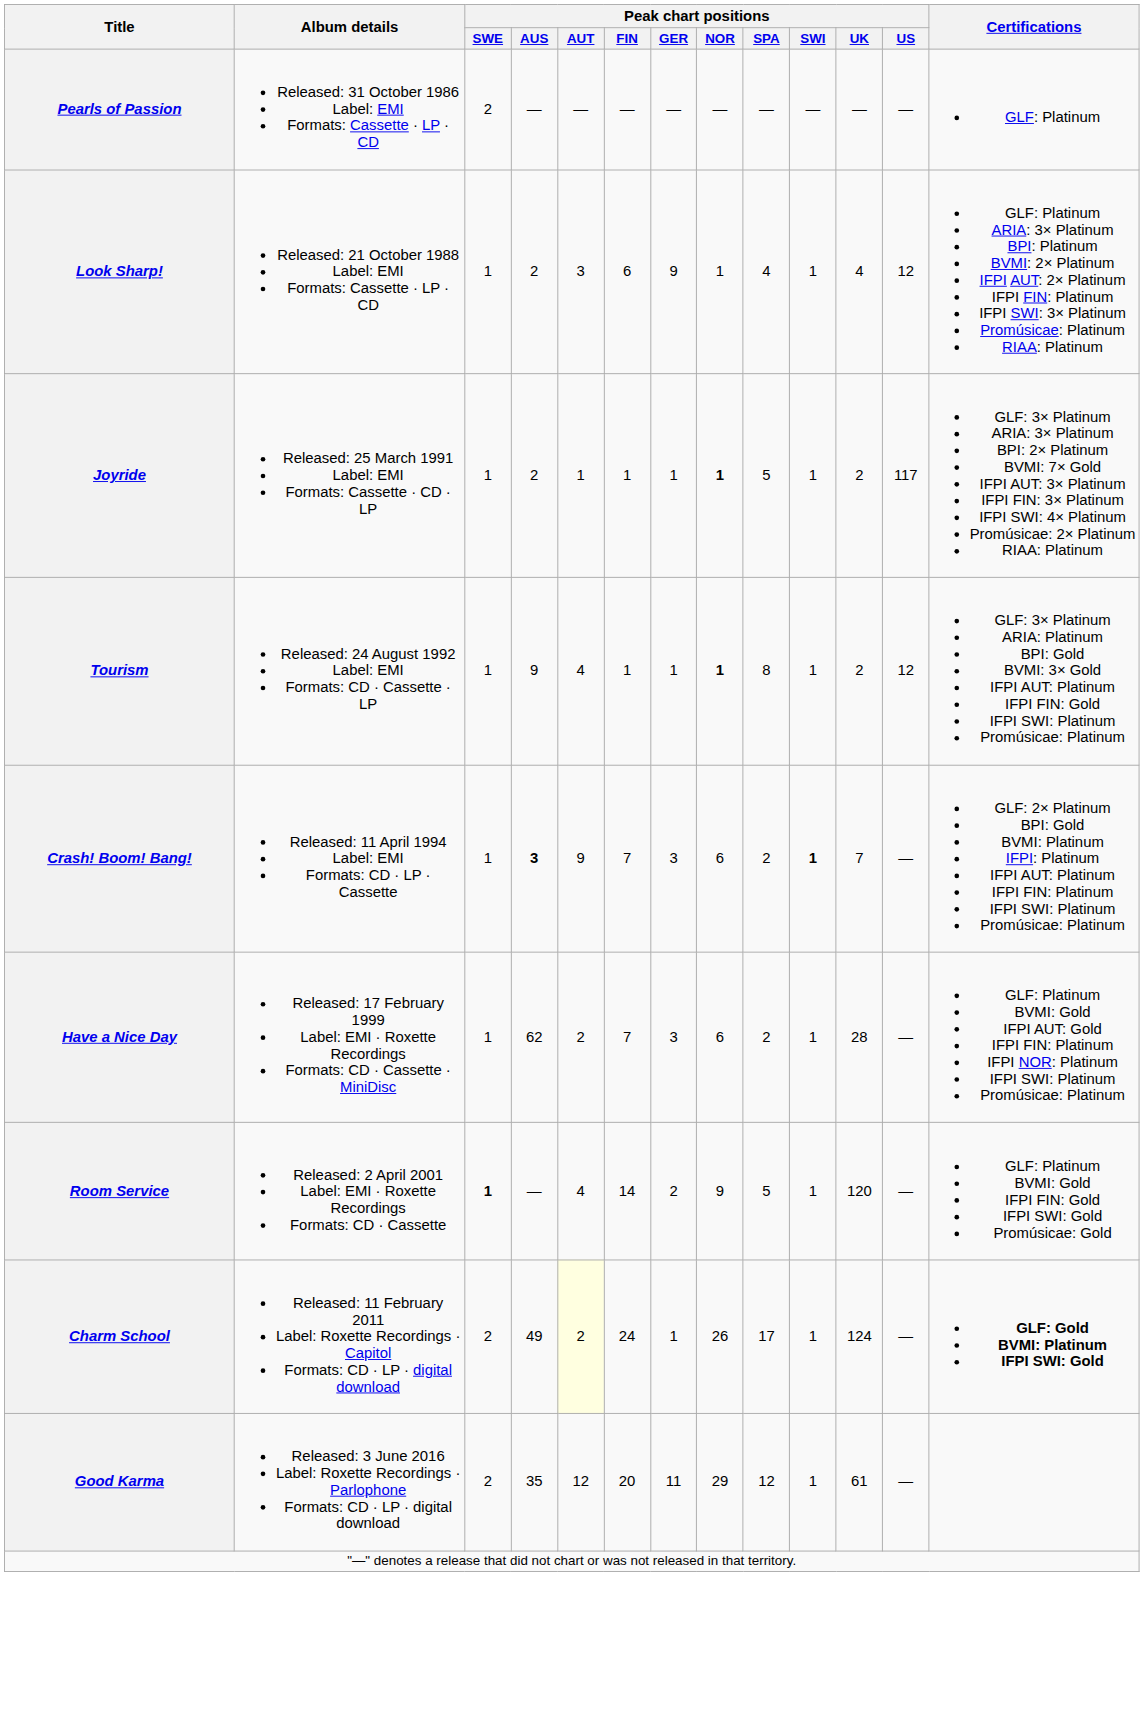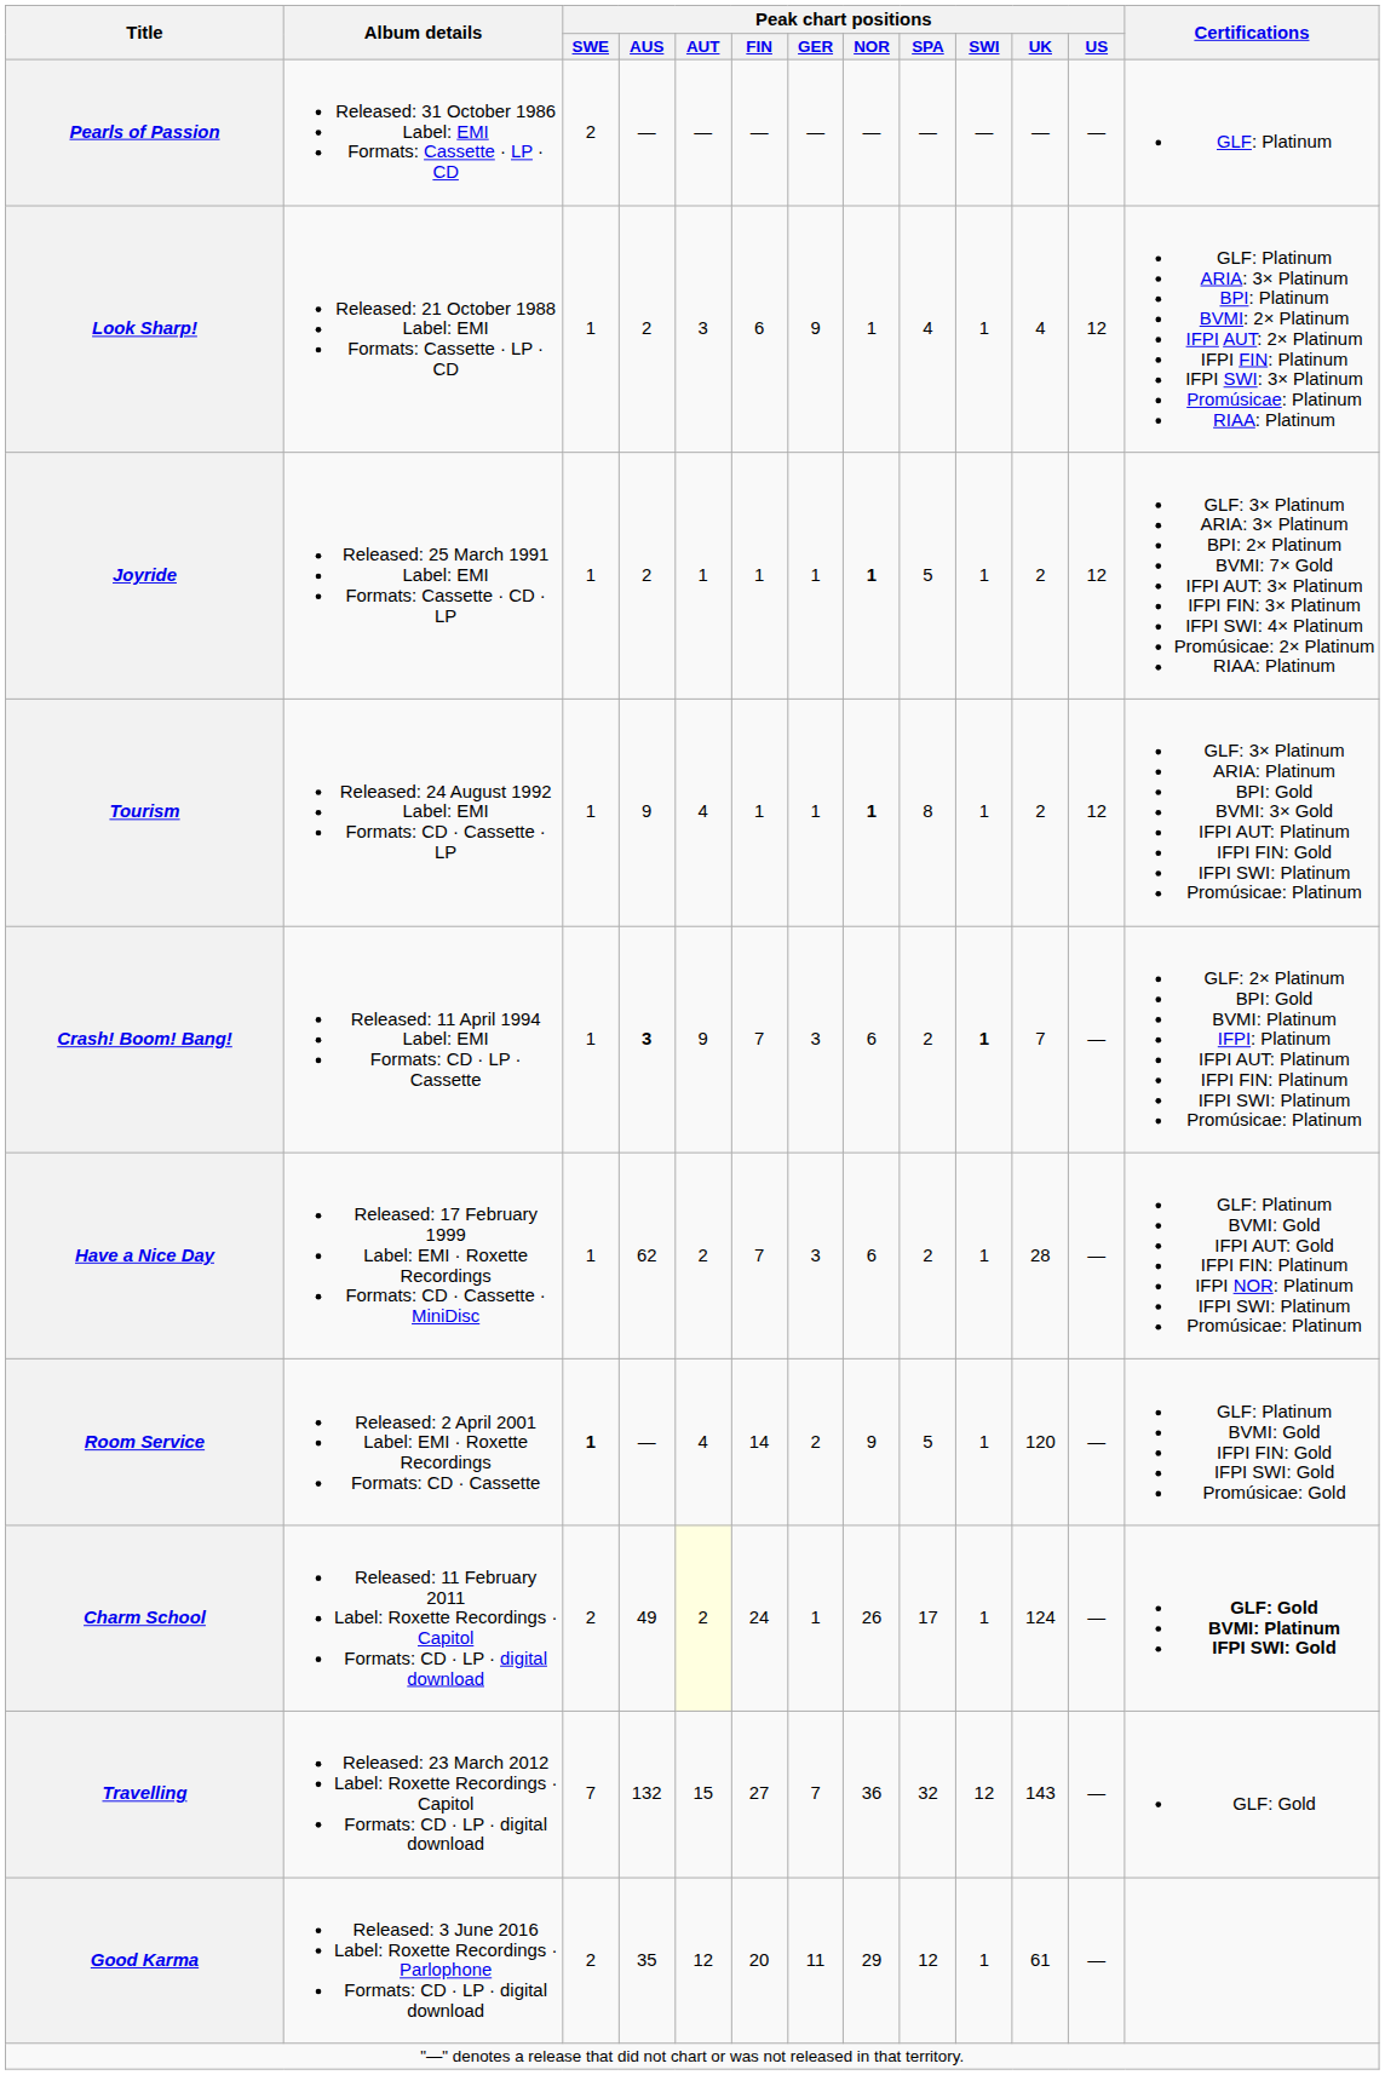 <table class="wikitable plainrowheaders" style="text-align:center;" border="1">
 <tr>
 <th scope="col" rowspan="2" style="width:15em;">Title</th>
 <th scope="col" rowspan="2" style="width:15em;">Album details</th>
 <th scope="col" colspan="10">Peak chart positions</th>
 <th scope="col" rowspan="2"><a href='#'>Certifications</a></th>
 </tr>
 <tr>
 <th scope="col" style="width:3em;font-size:90%;"><a href='#'>SWE</a><br></th>
 <th scope="col" style="width:3em;font-size:90%;"><a href='#'>AUS</a><br></th>
 <th scope="col" style="width:3em;font-size:90%;"><a href='#'>AUT</a><br></th>
 <th scope="col" style="width:3em;font-size:90%;"><a href='#'>FIN</a><br></th>
 <th scope="col" style="width:3em;font-size:90%;"><a href='#'>GER</a><br></th>
 <th scope="col" style="width:3em;font-size:90%;"><a href='#'>NOR</a><br></th>
 <th scope="col" style="width:3em;font-size:90%;"><a href='#'>SPA</a><br></th>
 <th scope="col" style="width:3em;font-size:90%;"><a href='#'>SWI</a><br></th>
 <th scope="col" style="width:3em;font-size:90%;"><a href='#'>UK</a><br></th>
 <th scope="col" style="width:3em;font-size:90%;"><a href='#'>US</a><br></th>
 </tr>
 <tr>
 <th scope="row"><em><a href='#'>Pearls of Passion</a></em></th>
 <td><br><ul><li>Released: 31 October 1986</li><li>Label: <a href='#'>EMI</a></li><li>Formats: <a href='#'>Cassette</a> · <a href='#'>LP</a> · <a href='#'>CD</a></li></ul></td>
 <td>2</td>
 <td>—</td>
 <td>—</td>
 <td>—</td>
 <td>—</td>
 <td>—</td>
 <td>—</td>
 <td>—</td>
 <td>—</td>
 <td>—</td>
 <td><br><ul><li><a href='#'>GLF</a>: Platinum</li></ul></td>
 </tr>
 <tr>
 <th scope="row"><em><a href='#'>Look Sharp!</a></em></th>
 <td><br><ul><li>Released: 21 October 1988</li><li>Label: EMI</li><li>Formats: Cassette · LP · CD</li></ul></td>
 <td>1</td>
 <td>2</td>
 <td>3</td>
 <td>6</td>
 <td>9</td>
 <td>1</td>
 <td>4</td>
 <td>1</td>
 <td>4</td>
 <td>12</td>
 <td><br><ul><li>GLF: Platinum</li><li><a href='#'>ARIA</a>: 3× Platinum</li><li><a href='#'>BPI</a>: Platinum</li><li><a href='#'>BVMI</a>: 2× Platinum</li><li><a href='#'>IFPI</a> <a href='#'>AUT</a>: 2× Platinum</li><li>IFPI <a href='#'>FIN</a>: Platinum</li><li>IFPI <a href='#'>SWI</a>: 3× Platinum</li><li><a href='#'>Promúsicae</a>: Platinum</li><li><a href='#'>RIAA</a>: Platinum</li></ul></td>
 </tr>
 <tr>
 <th scope="row"><em><a href='#'>Joyride</a></em></th>
 <td><br><ul><li>Released: 25 March 1991</li><li>Label: EMI</li><li>Formats: Cassette · CD · LP</li></ul></td>
 <td>1</td>
 <td>2</td>
 <td>1</td>
 <td>1</td>
 <td>1</td>
 <td><strong>1</strong></td>
 <td>5</td>
 <td>1</td>
 <td>2</td>
-<td>117</td>
+<td>12</td>
 <td><br><ul><li>GLF: 3× Platinum</li><li>ARIA: 3× Platinum</li><li>BPI: 2× Platinum</li><li>BVMI: 7× Gold</li><li>IFPI AUT: 3× Platinum</li><li>IFPI FIN: 3× Platinum</li><li>IFPI SWI: 4× Platinum</li><li>Promúsicae: 2× Platinum</li><li>RIAA: Platinum</li></ul></td>
 </tr>
 <tr>
 <th scope="row"><em><a href='#'>Tourism</a></em></th>
 <td><br><ul><li>Released: 24 August 1992</li><li>Label: EMI</li><li>Formats: CD · Cassette · LP</li></ul></td>
 <td>1</td>
 <td>9</td>
 <td>4</td>
 <td>1</td>
 <td>1</td>
 <td><strong>1</strong></td>
 <td>8</td>
 <td>1</td>
 <td>2</td>
 <td>12</td>
 <td><br><ul><li>GLF: 3× Platinum</li><li>ARIA: Platinum</li><li>BPI: Gold</li><li>BVMI: 3× Gold</li><li>IFPI AUT: Platinum</li><li>IFPI FIN: Gold</li><li>IFPI SWI: Platinum</li><li>Promúsicae: Platinum</li></ul></td>
 </tr>
 <tr>
 <th scope="row"><em><a href='#'>Crash! Boom! Bang!</a></em></th>
 <td><br><ul><li>Released: 11 April 1994</li><li>Label: EMI</li><li>Formats: CD · LP · Cassette</li></ul></td>
 <td>1</td>
 <td><strong>3</strong></td>
 <td>9</td>
 <td>7</td>
 <td>3</td>
 <td>6</td>
 <td>2</td>
 <td><strong>1</strong></td>
 <td>7</td>
 <td>—</td>
 <td><br><ul><li>GLF: 2× Platinum</li><li>BPI: Gold</li><li>BVMI: Platinum</li><li><a href='#'>IFPI</a>: Platinum</li><li>IFPI AUT: Platinum</li><li>IFPI FIN: Platinum</li><li>IFPI SWI: Platinum</li><li>Promúsicae: Platinum</li></ul></td>
 </tr>
 <tr>
 <th scope="row"><em><a href='#'>Have a Nice Day</a></em></th>
 <td><br><ul><li>Released: 17 February 1999</li><li>Label: EMI · Roxette Recordings</li><li>Formats: CD · Cassette · <a href='#'>MiniDisc</a></li></ul></td>
 <td>1</td>
 <td>62</td>
 <td>2</td>
 <td>7</td>
 <td>3</td>
 <td>6</td>
 <td>2</td>
 <td>1</td>
 <td>28</td>
 <td>—</td>
 <td><br><ul><li>GLF: Platinum</li><li>BVMI: Gold</li><li>IFPI AUT: Gold</li><li>IFPI FIN: Platinum</li><li>IFPI <a href='#'>NOR</a>: Platinum</li><li>IFPI SWI: Platinum</li><li>Promúsicae: Platinum</li></ul></td>
 </tr>
 <tr>
 <th scope="row"><em><a href='#'>Room Service</a></em></th>
 <td><br><ul><li>Released: 2 April 2001</li><li>Label: EMI · Roxette Recordings</li><li>Formats: CD · Cassette</li></ul></td>
 <td><strong>1</strong></td>
 <td>—</td>
 <td>4</td>
 <td>14</td>
 <td>2</td>
 <td>9</td>
 <td>5</td>
 <td>1</td>
 <td>120</td>
 <td>—</td>
 <td><br><ul><li>GLF: Platinum</li><li>BVMI: Gold</li><li>IFPI FIN: Gold</li><li>IFPI SWI: Gold</li><li>Promúsicae: Gold</li></ul></td>
 </tr>
 <tr>
 <th scope="row"><em><a href='#'>Charm School</a></em></th>
 <td><br><ul><li>Released: 11 February 2011</li><li>Label: Roxette Recordings · <a href='#'>Capitol</a></li><li>Formats: CD · LP · <a href='#'>digital download</a></li></ul></td>
 <td>2</td>
 <td>49</td>
 <td style="background: lightyellow;">2</td>
 <td>24</td>
 <td>1</td>
 <td>26</td>
 <td>17</td>
 <td>1</td>
 <td>124</td>
 <td>—</td>
 <td><strong><br><ul><li>GLF: Gold</li><li>BVMI: Platinum</li><li>IFPI SWI: Gold</li></ul></strong></td>
 </tr>
 <tr>
+<th scope="row"><em><a href='#'>Travelling</a></em></th>
+<td><br><ul><li>Released: 23 March 2012</li><li>Label: Roxette Recordings · Capitol</li><li>Formats: CD · LP · digital download</li></ul></td>
+<td>7</td>
+<td>132</td>
+<td>15</td>
+<td>27</td>
+<td>7</td>
+<td>36</td>
+<td>32</td>
+<td>12</td>
+<td>143</td>
+<td>—</td>
+<td><br><ul><li>GLF: Gold</li></ul></td>
+</tr>
+<tr>
 <th scope="row"><em><a href='#'>Good Karma</a></em></th>
 <td><br><ul><li>Released: 3 June 2016</li><li>Label: Roxette Recordings · <a href='#'>Parlophone</a></li><li>Formats: CD · LP · digital download</li></ul></td>
 <td>2</td>
 <td>35</td>
 <td>12</td>
 <td>20</td>
 <td>11</td>
 <td>29</td>
 <td>12</td>
 <td>1</td>
 <td>61</td>
 <td>—</td>
 <td></td>
 </tr>
 <tr>
 <td colspan="13" style="font-size:90%">"—" denotes a release that did not chart or was not released in that territory.</td>
 </tr>
 </table>
